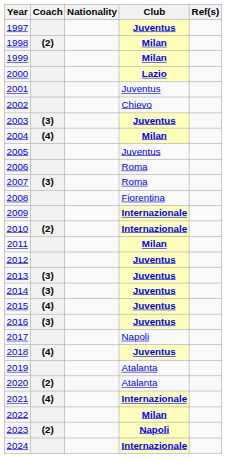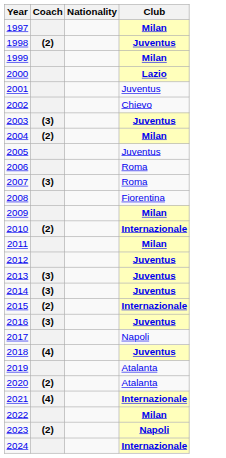 <table class="sortable wikitable plainrowheaders">
 <tr>
 <th scope="col">Year</th>
 <th scope="col">Coach</th>
 <th scope="col">Nationality</th>
 <th scope="col">Club</th>
-<th scope="col" class="unsortable">Ref(s)</th>
 </tr>
 <tr>
 <td style="text-align:center;"><a href='#'>1997</a></td>
 <th scope="row"></th>
 <td></td>
-<th scope="row" style="background:#ffb"><a href='#'>Juventus</a></th>
-<td style="text-align:center;"></td>
+<th scope="row" style="background:#ffb"><a href='#'>Milan</a></th>
 </tr>
 <tr>
 <td style="text-align:center;"><a href='#'>1998</a></td>
 <th scope="row"> (2)</th>
 <td></td>
-<th scope="row" style="background:#ffb"><a href='#'>Milan</a></th>
-<td style="text-align:center;"></td>
+<th scope="row" style="background:#ffb"><a href='#'>Juventus</a></th>
 </tr>
 <tr>
 <td style="text-align:center;"><a href='#'>1999</a></td>
 <th scope="row"></th>
 <td></td>
 <th scope="row" style="background:#ffb"><a href='#'>Milan</a></th>
-<td style="text-align:center;"></td>
 </tr>
 <tr>
 <td style="text-align:center;"><a href='#'>2000</a></td>
 <th scope="row"></th>
 <td></td>
 <th scope="row" style="background:#ffb"><a href='#'>Lazio</a></th>
-<td style="text-align:center;"></td>
 </tr>
 <tr>
 <td style="text-align:center;"><a href='#'>2001</a></td>
 <th scope="row"></th>
 <td></td>
 <td><a href='#'>Juventus</a></td>
-<td style="text-align:center;"></td>
 </tr>
 <tr>
 <td style="text-align:center;"><a href='#'>2002</a></td>
 <th scope="row"></th>
 <td></td>
 <td><a href='#'>Chievo</a></td>
-<td style="text-align:center;"></td>
 </tr>
 <tr>
 <td style="text-align:center;"><a href='#'>2003</a></td>
 <th scope="row"> (3)</th>
 <td></td>
 <th scope="row" style="background:#ffb"><a href='#'>Juventus</a></th>
-<td style="text-align:center;"></td>
 </tr>
 <tr>
 <td style="text-align:center;"><a href='#'>2004</a></td>
-<th scope="row"> (4)</th>
+<th scope="row"> (2)</th>
 <td></td>
 <th scope="row" style="background:#ffb"><a href='#'>Milan</a></th>
-<td style="text-align:center;"></td>
 </tr>
 <tr>
 <td style="text-align:center;"><a href='#'>2005</a></td>
 <th scope="row"></th>
 <td></td>
 <td><a href='#'>Juventus</a></td>
-<td style="text-align:center;"></td>
 </tr>
 <tr>
 <td style="text-align:center;"><a href='#'>2006</a></td>
 <th scope="row"></th>
 <td></td>
 <td><a href='#'>Roma</a></td>
-<td style="text-align:center;"></td>
 </tr>
 <tr>
 <td style="text-align:center;"><a href='#'>2007</a></td>
 <th scope="row"> (3)</th>
 <td></td>
 <td><a href='#'>Roma</a></td>
-<td style="text-align:center;"></td>
 </tr>
 <tr>
 <td style="text-align:center;"><a href='#'>2008</a></td>
 <th scope="row"></th>
 <td></td>
 <td><a href='#'>Fiorentina</a></td>
-<td style="text-align:center;"></td>
 </tr>
 <tr>
 <td style="text-align:center;"><a href='#'>2009</a></td>
 <th scope="row"></th>
 <td></td>
-<th scope="row" style="background:#ffb"><a href='#'>Internazionale</a></th>
-<td style="text-align:center;"></td>
+<th scope="row" style="background:#ffb"><a href='#'>Milan</a></th>
 </tr>
 <tr>
 <td style="text-align:center;"><a href='#'>2010</a></td>
 <th scope="row"> (2)</th>
 <td></td>
 <th scope="row" style="background:#ffb"><a href='#'>Internazionale</a></th>
-<td style="text-align:center;"></td>
 </tr>
 <tr>
 <td style="text-align:center;"><a href='#'>2011</a></td>
 <th scope="row"></th>
 <td></td>
 <th scope="row" style="background:#ffb"><a href='#'>Milan</a></th>
-<td style="text-align:center;"></td>
 </tr>
 <tr>
 <td style="text-align:center;"><a href='#'>2012</a></td>
 <th scope="row"></th>
 <td></td>
 <th scope="row" style="background:#ffb"><a href='#'>Juventus</a></th>
-<td style="text-align:center;"></td>
 </tr>
 <tr>
 <td style="text-align:center;"><a href='#'>2013</a></td>
 <th scope="row"> (3)</th>
 <td></td>
 <th scope="row" style="background:#ffb"><a href='#'>Juventus</a></th>
-<td style="text-align:center;"></td>
 </tr>
 <tr>
 <td style="text-align:center;"><a href='#'>2014</a></td>
 <th scope="row"> (3)</th>
 <td></td>
 <th scope="row" style="background:#ffb"><a href='#'>Juventus</a></th>
-<td style="text-align:center;"></td>
 </tr>
 <tr>
 <td style="text-align:center;"><a href='#'>2015</a></td>
-<th scope="row"> (4)</th>
+<th scope="row"> (2)</th>
 <td></td>
-<th scope="row" style="background:#ffb"><a href='#'>Juventus</a></th>
-<td style="text-align:center;"></td>
+<th scope="row" style="background:#ffb"><a href='#'>Internazionale</a></th>
 </tr>
 <tr>
 <td style="text-align:center;"><a href='#'>2016</a></td>
 <th scope="row"> (3)</th>
 <td></td>
 <th scope="row" style="background:#ffb"><a href='#'>Juventus</a></th>
-<td style="text-align:center;"></td>
 </tr>
 <tr>
 <td style="text-align:center;"><a href='#'>2017</a></td>
 <th scope="row"></th>
 <td></td>
 <td><a href='#'>Napoli</a></td>
-<td style="text-align:center;"></td>
 </tr>
 <tr>
 <td style="text-align:center;"><a href='#'>2018</a></td>
 <th scope="row"> (4)</th>
 <td></td>
 <th scope="row" style="background:#ffb"><a href='#'>Juventus</a></th>
-<td style="text-align:center;"></td>
 </tr>
 <tr>
 <td style="text-align:center;"><a href='#'>2019</a></td>
 <th scope="row"></th>
 <td></td>
 <td><a href='#'>Atalanta</a></td>
-<td style="text-align:center;"></td>
 </tr>
 <tr>
 <td style="text-align:center;"><a href='#'>2020</a></td>
 <th scope="row"> (2)</th>
 <td></td>
 <td><a href='#'>Atalanta</a></td>
-<td style="text-align:center;"></td>
 </tr>
 <tr>
 <td style="text-align:center;"><a href='#'>2021</a></td>
 <th scope="row"> (4)</th>
 <td></td>
 <th scope="row" style="background:#ffb"><a href='#'>Internazionale</a></th>
-<td style="text-align:center;"></td>
 </tr>
 <tr>
 <td style="text-align:center;"><a href='#'>2022</a></td>
 <th scope="row"></th>
 <td></td>
 <th scope="row" style="background:#ffb"><a href='#'>Milan</a></th>
-<td style="text-align:center;"></td>
 </tr>
 <tr>
 <td style="text-align:center;"><a href='#'>2023</a></td>
 <th scope="row"> (2)</th>
 <td></td>
 <th scope="row" style="background:#ffb"><a href='#'>Napoli</a></th>
-<td style="text-align:center;"></td>
 </tr>
 <tr>
 <td style="text-align:center;"><a href='#'>2024</a></td>
 <th scope="row"></th>
 <td></td>
 <th scope="row" style="background:#ffb"><a href='#'>Internazionale</a></th>
-<td style="text-align:center;"></td>
 </tr>
 </table>
